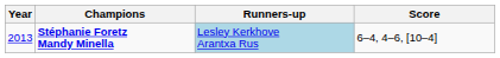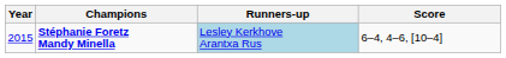 <table class="wikitable" style="font-size:90%">
 <tr>
 <th>Year</th>
 <th width="200">Champions</th>
 <th width="200">Runners-up</th>
 <th width="175">Score</th>
 </tr>
 <tr>
-<td><a href='#'>2013</a></td>
+<td><a href='#'>2015</a></td>
 <td> <strong><a href='#'>Stéphanie Foretz</a></strong> <br>  <strong><a href='#'>Mandy Minella</a></strong></td>
 <td style="background: lightblue;"> <a href='#'>Lesley Kerkhove</a> <br>  <a href='#'>Arantxa Rus</a></td>
 <td>6–4, 4–6, [10–4]</td>
 </tr>
 </table>
